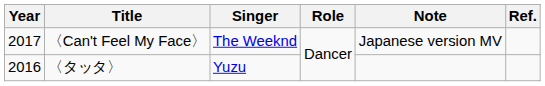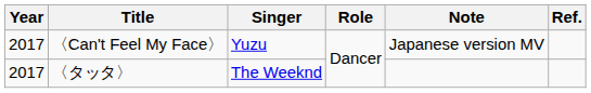 <table class="wikitable sortable">
 <tr>
 <th>Year</th>
 <th>Title</th>
 <th>Singer</th>
 <th>Role</th>
 <th>Note</th>
 <th class="unsortable">Ref.</th>
 </tr>
 <tr>
 <td>2017</td>
 <td>〈Can't Feel My Face〉</td>
-<td><a href='#'>The Weeknd</a></td>
+<td><a href='#'>Yuzu</a></td>
 <td rowspan="2">Dancer</td>
 <td>Japanese version MV</td>
 <td style="text-align:center;"></td>
 </tr>
 <tr>
-<td>2016</td>
+<td>2017</td>
 <td>〈タッタ〉</td>
-<td><a href='#'>Yuzu</a></td>
+<td><a href='#'>The Weeknd</a></td>
 <td></td>
 <td style="text-align:center;"></td>
 </tr>
 </table>
